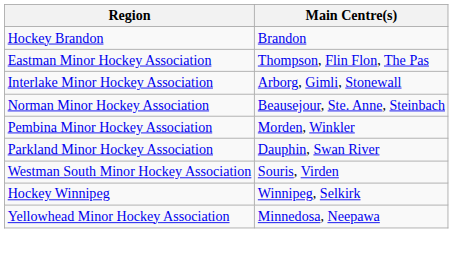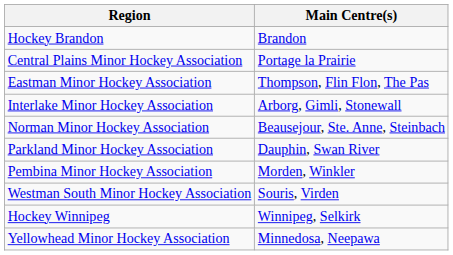 <table class="wikitable">
 <tr>
 <th>Region</th>
 <th>Main Centre(s)</th>
 </tr>
 <tr>
 <td><a href='#'>Hockey Brandon</a></td>
 <td><a href='#'>Brandon</a></td>
+</tr>
+<tr>
+<td><a href='#'>Central Plains Minor Hockey Association</a></td>
+<td><a href='#'>Portage la Prairie</a></td>
 </tr>
 <tr>
 <td><a href='#'>Eastman Minor Hockey Association</a></td>
 <td><a href='#'>Thompson</a>, <a href='#'>Flin Flon</a>, <a href='#'>The Pas</a></td>
 </tr>
 <tr>
 <td><a href='#'>Interlake Minor Hockey Association</a></td>
 <td><a href='#'>Arborg</a>, <a href='#'>Gimli</a>, <a href='#'>Stonewall</a></td>
 </tr>
 <tr>
 <td><a href='#'>Norman Minor Hockey Association</a></td>
 <td><a href='#'>Beausejour</a>, <a href='#'>Ste. Anne</a>, <a href='#'>Steinbach</a></td>
 </tr>
 <tr>
+<td><a href='#'>Parkland Minor Hockey Association</a></td>
+<td><a href='#'>Dauphin</a>, <a href='#'>Swan River</a></td>
+</tr>
+<tr>
 <td><a href='#'>Pembina Minor Hockey Association</a></td>
 <td><a href='#'>Morden</a>, <a href='#'>Winkler</a></td>
-</tr>
-<tr>
-<td><a href='#'>Parkland Minor Hockey Association</a></td>
-<td><a href='#'>Dauphin</a>, <a href='#'>Swan River</a></td>
 </tr>
 <tr>
 <td><a href='#'>Westman South Minor Hockey Association</a></td>
 <td><a href='#'>Souris</a>, <a href='#'>Virden</a></td>
 </tr>
 <tr>
 <td><a href='#'>Hockey Winnipeg</a></td>
 <td><a href='#'>Winnipeg</a>, <a href='#'>Selkirk</a></td>
 </tr>
 <tr>
 <td><a href='#'>Yellowhead Minor Hockey Association</a></td>
 <td><a href='#'>Minnedosa</a>, <a href='#'>Neepawa</a></td>
 </tr>
 </table>
